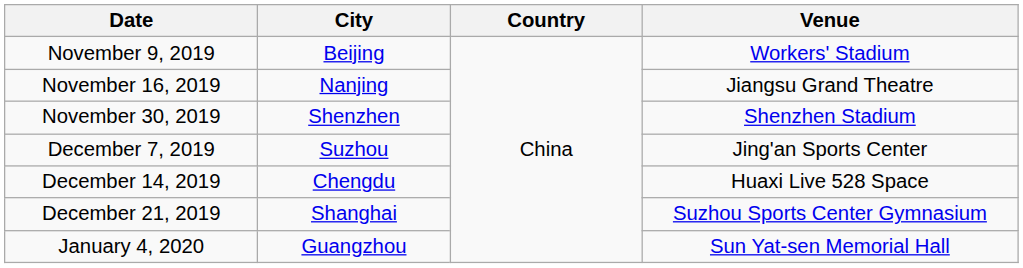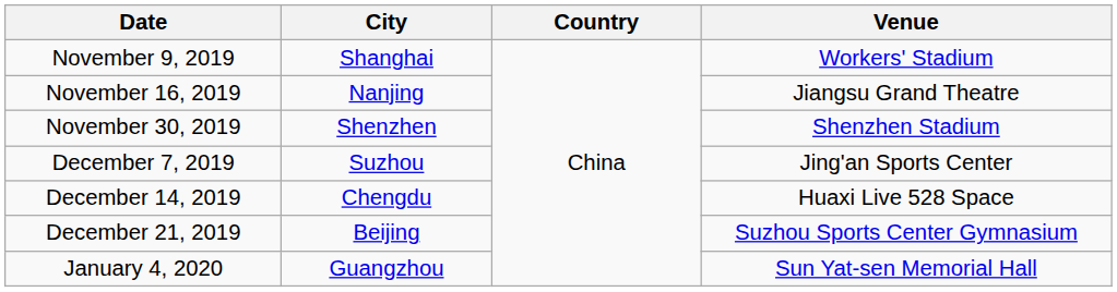 <table class="wikitable" style="text-align:center;">
 <tr>
 <th scope="col" style="width:12em">Date</th>
 <th scope="col" style="width:9em">City</th>
 <th scope="col" style="width:9em">Country</th>
 <th scope="col" style="width:18em">Venue</th>
 </tr>
 <tr>
 <td>November 9, 2019</td>
-<td><a href='#'>Beijing</a></td>
+<td><a href='#'>Shanghai</a></td>
 <td rowspan="7">China</td>
 <td><a href='#'>Workers' Stadium</a></td>
 </tr>
 <tr>
 <td>November 16, 2019</td>
 <td><a href='#'>Nanjing</a></td>
 <td>Jiangsu Grand Theatre</td>
 </tr>
 <tr>
 <td>November 30, 2019</td>
 <td><a href='#'>Shenzhen</a></td>
 <td><a href='#'>Shenzhen Stadium</a></td>
 </tr>
 <tr>
 <td>December 7, 2019</td>
 <td><a href='#'>Suzhou</a></td>
 <td>Jing'an Sports Center</td>
 </tr>
 <tr>
 <td>December 14, 2019</td>
 <td><a href='#'>Chengdu</a></td>
 <td>Huaxi Live 528 Space</td>
 </tr>
 <tr>
 <td>December 21, 2019</td>
-<td><a href='#'>Shanghai</a></td>
+<td><a href='#'>Beijing</a></td>
 <td><a href='#'>Suzhou Sports Center Gymnasium</a></td>
 </tr>
 <tr>
 <td>January 4, 2020</td>
 <td><a href='#'>Guangzhou</a></td>
 <td><a href='#'>Sun Yat-sen Memorial Hall</a></td>
 </tr>
 </table>
